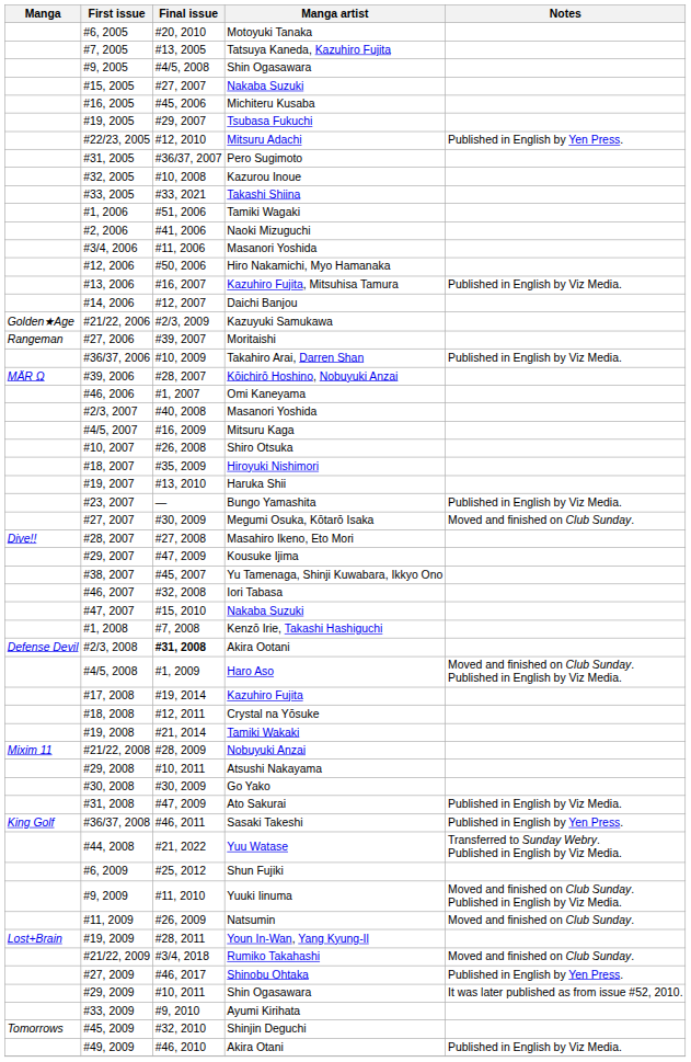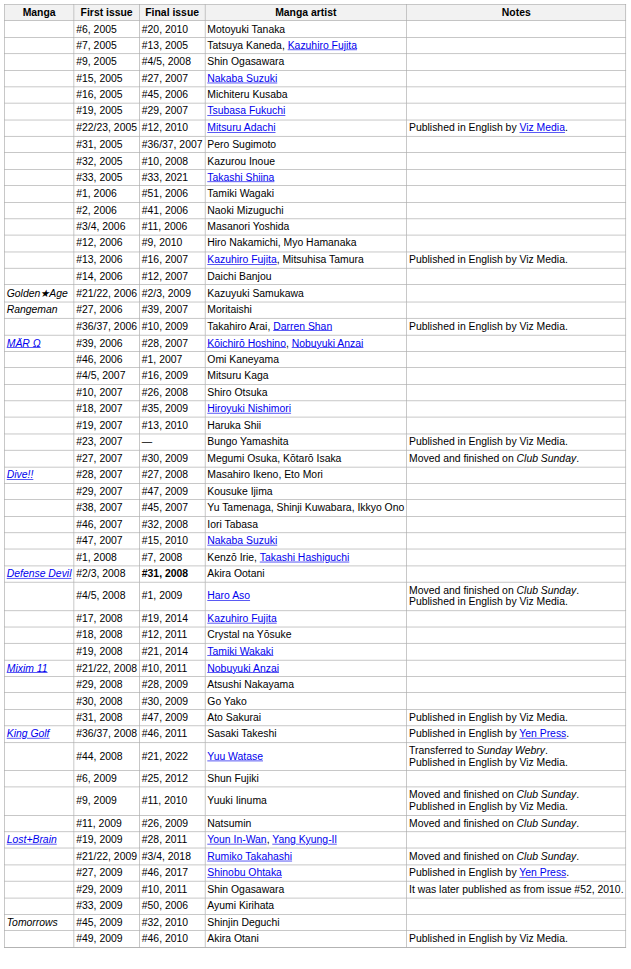 <table class="wikitable sortable" style="background: #FFF;">
 <tr>
 <th>Manga</th>
 <th>First issue</th>
 <th>Final issue</th>
 <th>Manga artist</th>
 <th>Notes</th>
 </tr>
 <tr>
 <td></td>
 <td>#6, 2005</td>
 <td>#20, 2010</td>
 <td>Motoyuki Tanaka</td>
 <td></td>
 </tr>
 <tr>
 <td></td>
 <td>#7, 2005</td>
 <td>#13, 2005</td>
 <td>Tatsuya Kaneda, <a href='#'>Kazuhiro Fujita</a></td>
 <td></td>
 </tr>
 <tr>
 <td></td>
 <td>#9, 2005</td>
 <td>#4/5, 2008</td>
 <td>Shin Ogasawara</td>
 <td></td>
 </tr>
 <tr>
 <td></td>
 <td>#15, 2005</td>
 <td>#27, 2007</td>
 <td><a href='#'>Nakaba Suzuki</a></td>
 <td></td>
 </tr>
 <tr>
 <td></td>
 <td>#16, 2005</td>
 <td>#45, 2006</td>
 <td>Michiteru Kusaba</td>
 <td></td>
 </tr>
 <tr>
 <td></td>
 <td>#19, 2005</td>
 <td>#29, 2007</td>
 <td><a href='#'>Tsubasa Fukuchi</a></td>
 <td></td>
 </tr>
 <tr>
 <td></td>
 <td>#22/23, 2005</td>
 <td>#12, 2010</td>
 <td><a href='#'>Mitsuru Adachi</a></td>
-<td>Published in English by <a href='#'>Yen Press</a>.</td>
+<td>Published in English by <a href='#'>Viz Media</a>.</td>
 </tr>
 <tr>
 <td></td>
 <td>#31, 2005</td>
 <td>#36/37, 2007</td>
 <td>Pero Sugimoto</td>
 <td></td>
 </tr>
 <tr>
 <td></td>
 <td>#32, 2005</td>
 <td>#10, 2008</td>
 <td>Kazurou Inoue</td>
 <td></td>
 </tr>
 <tr>
 <td></td>
 <td>#33, 2005</td>
 <td>#33, 2021</td>
 <td><a href='#'>Takashi Shiina</a></td>
 <td></td>
 </tr>
 <tr>
 <td></td>
 <td>#1, 2006</td>
 <td>#51, 2006</td>
 <td>Tamiki Wagaki</td>
 <td></td>
 </tr>
 <tr>
 <td></td>
 <td>#2, 2006</td>
 <td>#41, 2006</td>
 <td>Naoki Mizuguchi</td>
 <td></td>
 </tr>
 <tr>
 <td></td>
 <td>#3/4, 2006</td>
 <td>#11, 2006</td>
 <td>Masanori Yoshida</td>
 <td></td>
 </tr>
 <tr>
 <td></td>
 <td>#12, 2006</td>
-<td>#50, 2006</td>
+<td>#9, 2010</td>
 <td>Hiro Nakamichi, Myo Hamanaka</td>
 <td></td>
 </tr>
 <tr>
 <td></td>
 <td>#13, 2006</td>
 <td>#16, 2007</td>
 <td><a href='#'>Kazuhiro Fujita</a>, Mitsuhisa Tamura</td>
 <td>Published in English by Viz Media.</td>
 </tr>
 <tr>
 <td></td>
 <td>#14, 2006</td>
 <td>#12, 2007</td>
 <td>Daichi Banjou</td>
 <td></td>
 </tr>
 <tr>
 <td><em>Golden★Age</em></td>
 <td>#21/22, 2006</td>
 <td>#2/3, 2009</td>
 <td>Kazuyuki Samukawa</td>
 <td></td>
 </tr>
 <tr>
 <td><em>Rangeman</em></td>
 <td>#27, 2006</td>
 <td>#39, 2007</td>
 <td>Moritaishi</td>
 <td></td>
 </tr>
 <tr>
 <td></td>
 <td>#36/37, 2006</td>
 <td>#10, 2009</td>
 <td>Takahiro Arai, <a href='#'>Darren Shan</a></td>
 <td>Published in English by Viz Media.</td>
 </tr>
 <tr>
 <td><em><a href='#'>MÄR Ω</a></em></td>
 <td>#39, 2006</td>
 <td>#28, 2007</td>
 <td><a href='#'>Kōichirō Hoshino</a>, <a href='#'>Nobuyuki Anzai</a></td>
 <td></td>
 </tr>
 <tr>
 <td></td>
 <td>#46, 2006</td>
 <td>#1, 2007</td>
 <td>Omi Kaneyama</td>
-<td></td>
-</tr>
-<tr>
-<td></td>
-<td>#2/3, 2007</td>
-<td>#40, 2008</td>
-<td>Masanori Yoshida</td>
 <td></td>
 </tr>
 <tr>
 <td></td>
 <td>#4/5, 2007</td>
 <td>#16, 2009</td>
 <td>Mitsuru Kaga</td>
 <td></td>
 </tr>
 <tr>
 <td></td>
 <td>#10, 2007</td>
 <td>#26, 2008</td>
 <td>Shiro Otsuka</td>
 <td></td>
 </tr>
 <tr>
 <td></td>
 <td>#18, 2007</td>
 <td>#35, 2009</td>
 <td><a href='#'>Hiroyuki Nishimori</a></td>
 <td></td>
 </tr>
 <tr>
 <td></td>
 <td>#19, 2007</td>
 <td>#13, 2010</td>
 <td>Haruka Shii</td>
 <td></td>
 </tr>
 <tr>
 <td></td>
 <td>#23, 2007</td>
 <td>—</td>
 <td>Bungo Yamashita</td>
 <td>Published in English by Viz Media.</td>
 </tr>
 <tr>
 <td></td>
 <td>#27, 2007</td>
 <td>#30, 2009</td>
 <td>Megumi Osuka, Kōtarō Isaka</td>
 <td>Moved and finished on <em>Club Sunday</em>.</td>
 </tr>
 <tr>
 <td><em><a href='#'>Dive!!</a></em></td>
 <td>#28, 2007</td>
 <td>#27, 2008</td>
 <td>Masahiro Ikeno, Eto Mori</td>
 <td></td>
 </tr>
 <tr>
 <td></td>
 <td>#29, 2007</td>
 <td>#47, 2009</td>
 <td>Kousuke Ijima</td>
 <td></td>
 </tr>
 <tr>
 <td></td>
 <td>#38, 2007</td>
 <td>#45, 2007</td>
 <td>Yu Tamenaga, Shinji Kuwabara, Ikkyo Ono</td>
 <td></td>
 </tr>
 <tr>
 <td></td>
 <td>#46, 2007</td>
 <td>#32, 2008</td>
 <td>Iori Tabasa</td>
 <td></td>
 </tr>
 <tr>
 <td></td>
 <td>#47, 2007</td>
 <td>#15, 2010</td>
 <td><a href='#'>Nakaba Suzuki</a></td>
 <td></td>
 </tr>
 <tr>
 <td></td>
 <td>#1, 2008</td>
 <td>#7, 2008</td>
 <td>Kenzō Irie, <a href='#'>Takashi Hashiguchi</a></td>
 <td></td>
 </tr>
 <tr>
 <td><em><a href='#'>Defense Devil</a></em></td>
 <td>#2/3, 2008</td>
 <td><strong>#31, 2008</strong></td>
 <td>Akira Ootani</td>
 <td></td>
 </tr>
 <tr>
 <td></td>
 <td>#4/5, 2008</td>
 <td>#1, 2009</td>
 <td><a href='#'>Haro Aso</a></td>
 <td>Moved and finished on <em>Club Sunday</em>.<br>Published in English by Viz Media.</td>
 </tr>
 <tr>
 <td></td>
 <td>#17, 2008</td>
 <td>#19, 2014</td>
 <td><a href='#'>Kazuhiro Fujita</a></td>
 <td></td>
 </tr>
 <tr>
 <td></td>
 <td>#18, 2008</td>
 <td>#12, 2011</td>
 <td>Crystal na Yōsuke</td>
 <td></td>
 </tr>
 <tr>
 <td></td>
 <td>#19, 2008</td>
 <td>#21, 2014</td>
 <td><a href='#'>Tamiki Wakaki</a></td>
 <td></td>
 </tr>
 <tr>
 <td><em><a href='#'>Mixim 11</a></em></td>
 <td>#21/22, 2008</td>
-<td>#28, 2009</td>
+<td>#10, 2011</td>
 <td><a href='#'>Nobuyuki Anzai</a></td>
 <td></td>
 </tr>
 <tr>
 <td></td>
 <td>#29, 2008</td>
-<td>#10, 2011</td>
+<td>#28, 2009</td>
 <td>Atsushi Nakayama</td>
 <td></td>
 </tr>
 <tr>
 <td></td>
 <td>#30, 2008</td>
 <td>#30, 2009</td>
 <td>Go Yako</td>
 <td></td>
 </tr>
 <tr>
 <td></td>
 <td>#31, 2008</td>
 <td>#47, 2009</td>
 <td>Ato Sakurai</td>
 <td>Published in English by Viz Media.</td>
 </tr>
 <tr>
 <td><em><a href='#'>King Golf</a></em></td>
 <td>#36/37, 2008</td>
 <td>#46, 2011</td>
 <td>Sasaki Takeshi</td>
 <td>Published in English by <a href='#'>Yen Press</a>.</td>
 </tr>
 <tr>
 <td></td>
 <td>#44, 2008</td>
 <td>#21, 2022</td>
 <td><a href='#'>Yuu Watase</a></td>
 <td>Transferred to <em>Sunday Webry</em>.<br>Published in English by Viz Media.</td>
 </tr>
 <tr>
 <td></td>
 <td>#6, 2009</td>
 <td>#25, 2012</td>
 <td>Shun Fujiki</td>
 <td></td>
 </tr>
 <tr>
 <td></td>
 <td>#9, 2009</td>
 <td>#11, 2010</td>
 <td>Yuuki Iinuma</td>
 <td>Moved and finished on <em>Club Sunday</em>.<br>Published in English by Viz Media.</td>
 </tr>
 <tr>
 <td></td>
 <td>#11, 2009</td>
 <td>#26, 2009</td>
 <td>Natsumin</td>
 <td>Moved and finished on <em>Club Sunday</em>.</td>
 </tr>
 <tr>
 <td><em><a href='#'>Lost+Brain</a></em></td>
 <td>#19, 2009</td>
 <td>#28, 2011</td>
 <td><a href='#'>Youn In-Wan</a>, <a href='#'>Yang Kyung-Il</a></td>
 <td></td>
 </tr>
 <tr>
 <td></td>
 <td>#21/22, 2009</td>
 <td>#3/4, 2018</td>
 <td><a href='#'>Rumiko Takahashi</a></td>
 <td>Moved and finished on <em>Club Sunday</em>.</td>
 </tr>
 <tr>
 <td></td>
 <td>#27, 2009</td>
 <td>#46, 2017</td>
 <td><a href='#'>Shinobu Ohtaka</a></td>
 <td>Published in English by <a href='#'>Yen Press</a>.</td>
 </tr>
 <tr>
 <td></td>
 <td>#29, 2009</td>
 <td>#10, 2011</td>
 <td>Shin Ogasawara</td>
 <td>It was later published as  from issue #52, 2010.</td>
 </tr>
 <tr>
 <td></td>
 <td>#33, 2009</td>
-<td>#9, 2010</td>
+<td>#50, 2006</td>
 <td>Ayumi Kirihata</td>
 <td></td>
 </tr>
 <tr>
 <td><em>Tomorrows</em></td>
 <td>#45, 2009</td>
 <td>#32, 2010</td>
 <td>Shinjin Deguchi</td>
 <td></td>
 </tr>
 <tr>
 <td></td>
 <td>#49, 2009</td>
 <td>#46, 2010</td>
 <td>Akira Otani</td>
 <td>Published in English by Viz Media.</td>
 </tr>
 <tr>
 </tr>
 </table>
